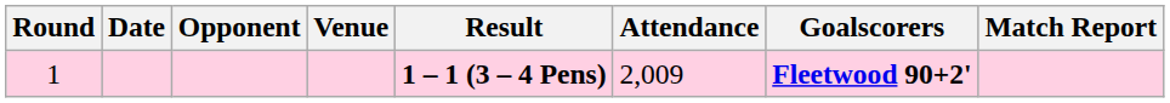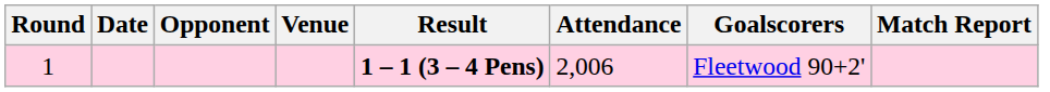 <table class="wikitable">
 <tr>
 <th>Round</th>
 <th>Date</th>
 <th>Opponent</th>
 <th>Venue</th>
 <th>Result</th>
 <th>Attendance</th>
 <th>Goalscorers</th>
 <th>Match Report</th>
 </tr>
 <tr style="background-color: #ffd0e3;">
 <td align="center">1</td>
 <td></td>
 <td></td>
 <td></td>
 <td><strong>1 – 1 (3 – 4 Pens)</strong></td>
-<td>2,009</td>
-<td><strong><a href='#'>Fleetwood</a> 90+2'</strong></td>
+<td>2,006</td>
+<td><a href='#'>Fleetwood</a> 90+2'</td>
 <td></td>
 </tr>
 </table>
